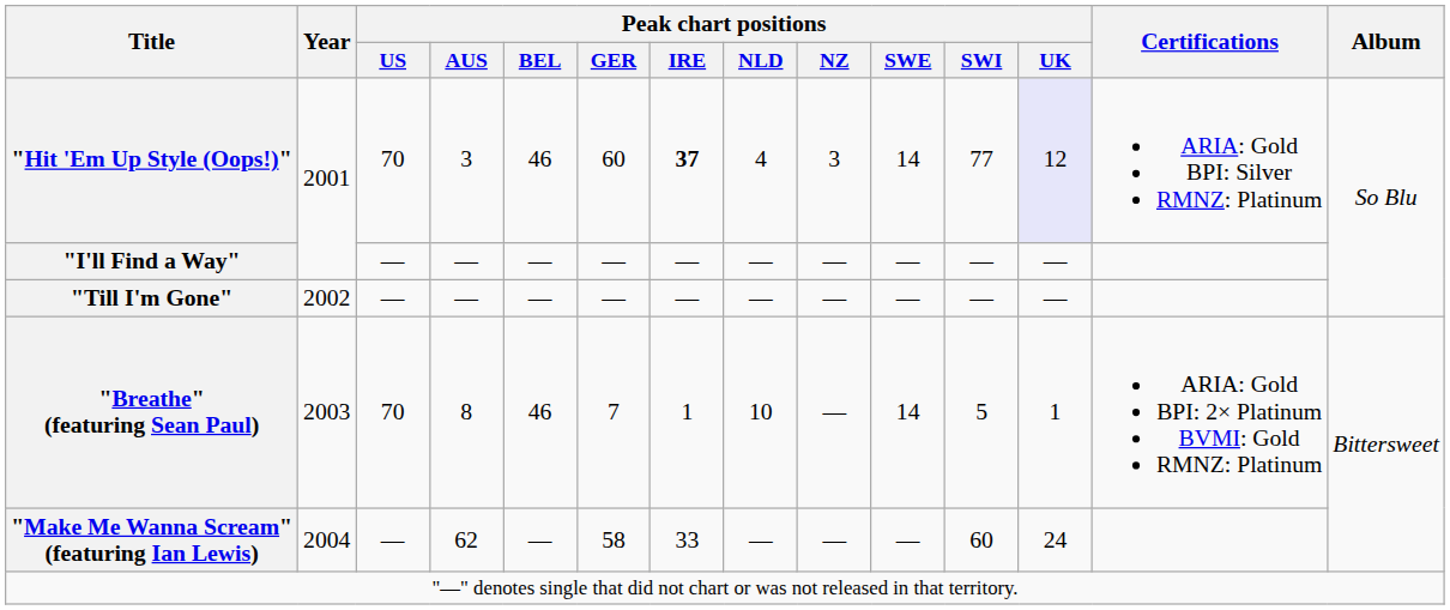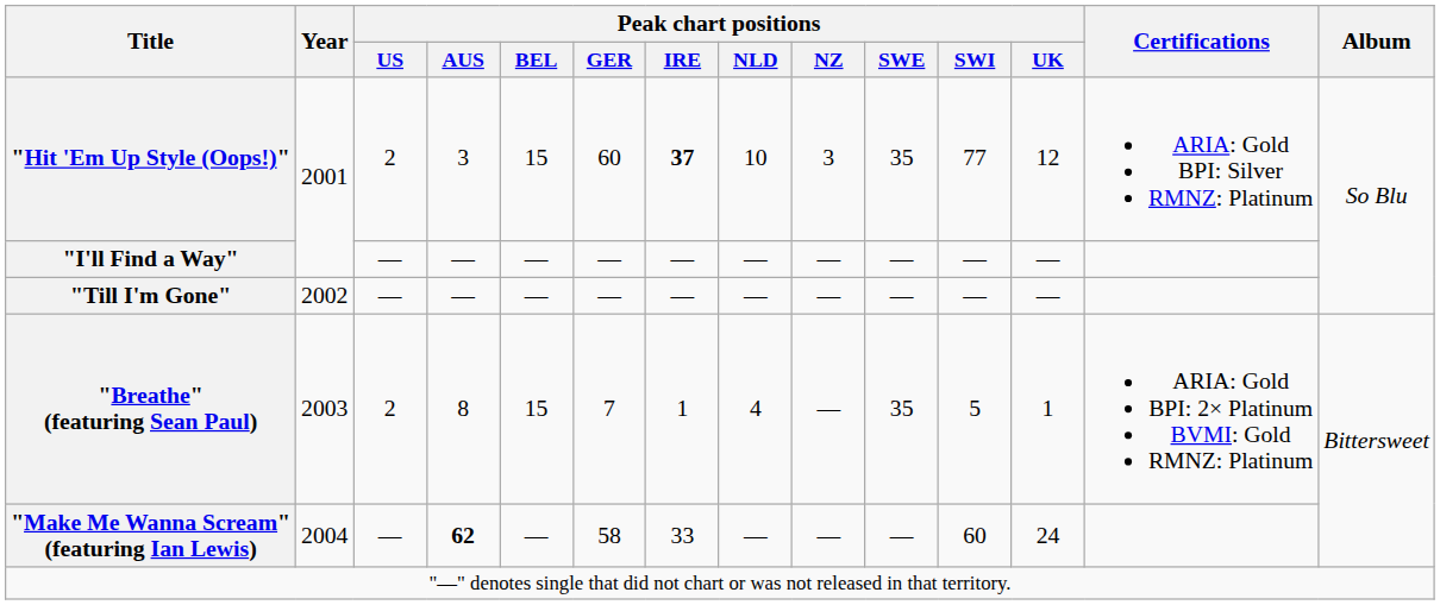 <table class="wikitable plainrowheaders" style="text-align:center;">
 <tr>
 <th scope="col" rowspan="2">Title</th>
 <th scope="col" rowspan="2">Year</th>
 <th scope="col" colspan="10">Peak chart positions</th>
 <th scope="col" rowspan="2"><a href='#'>Certifications</a></th>
 <th scope="col" rowspan="2">Album</th>
 </tr>
 <tr>
 <th scope="col" style="width:3em;font-size:90%;"><a href='#'>US</a><br></th>
 <th scope="col" style="width:3em;font-size:90%;"><a href='#'>AUS</a><br></th>
 <th scope="col" style="width:3em;font-size:90%;"><a href='#'>BEL</a><br></th>
 <th scope="col" style="width:3em;font-size:90%;"><a href='#'>GER</a><br></th>
 <th scope="col" style="width:3em;font-size:90%;"><a href='#'>IRE</a><br></th>
 <th scope="col" style="width:3em;font-size:90%;"><a href='#'>NLD</a><br></th>
 <th scope="col" style="width:3em;font-size:90%;"><a href='#'>NZ</a><br></th>
 <th scope="col" style="width:3em;font-size:90%;"><a href='#'>SWE</a><br></th>
 <th scope="col" style="width:3em;font-size:90%;"><a href='#'>SWI</a><br></th>
 <th scope="col" style="width:3em;font-size:90%;"><a href='#'>UK</a><br></th>
 </tr>
 <tr>
 <th scope="row">"<a href='#'>Hit 'Em Up Style (Oops!)</a>"</th>
 <td rowspan="2">2001</td>
-<td>70</td>
+<td>2</td>
 <td>3</td>
-<td>46</td>
+<td>15</td>
 <td>60</td>
 <td><strong>37</strong></td>
-<td>4</td>
+<td>10</td>
 <td>3</td>
-<td>14</td>
+<td>35</td>
 <td>77</td>
-<td style="background: lavender;">12</td>
+<td>12</td>
 <td><br><ul><li><a href='#'>ARIA</a>: Gold</li><li>BPI: Silver</li><li><a href='#'>RMNZ</a>: Platinum</li></ul></td>
 <td rowspan="3"><em>So Blu</em></td>
 </tr>
 <tr>
 <th scope="row">"I'll Find a Way"</th>
 <td>—</td>
 <td>—</td>
 <td>—</td>
 <td>—</td>
 <td>—</td>
 <td>—</td>
 <td>—</td>
 <td>—</td>
 <td>—</td>
 <td>—</td>
 <td></td>
 </tr>
 <tr>
 <th scope="row">"Till I'm Gone"</th>
 <td>2002</td>
 <td>—</td>
 <td>—</td>
 <td>—</td>
 <td>—</td>
 <td>—</td>
 <td>—</td>
 <td>—</td>
 <td>—</td>
 <td>—</td>
 <td>—</td>
 <td></td>
 </tr>
 <tr>
 <th scope="row">"<a href='#'>Breathe</a>"<br><span>(featuring <a href='#'>Sean Paul</a>)</span></th>
 <td>2003</td>
-<td>70</td>
+<td>2</td>
 <td>8</td>
-<td>46</td>
+<td>15</td>
 <td>7</td>
 <td>1</td>
-<td>10</td>
+<td>4</td>
 <td>—</td>
-<td>14</td>
+<td>35</td>
 <td>5</td>
 <td>1</td>
 <td><br><ul><li>ARIA: Gold</li><li>BPI: 2× Platinum</li><li><a href='#'>BVMI</a>: Gold</li><li>RMNZ: Platinum</li></ul></td>
 <td rowspan="2"><em>Bittersweet</em></td>
 </tr>
 <tr>
 <th scope="row">"<a href='#'>Make Me Wanna Scream</a>"<br><span>(featuring <a href='#'>Ian Lewis</a>)</span></th>
 <td>2004</td>
 <td>—</td>
-<td>62</td>
+<td><strong>62</strong></td>
 <td>—</td>
 <td>58</td>
 <td>33</td>
 <td>—</td>
 <td>—</td>
 <td>—</td>
 <td>60</td>
 <td>24</td>
 <td></td>
 </tr>
 <tr>
 <td colspan="18" style="font-size:85%">"—" denotes single that did not chart or was not released in that territory.</td>
 </tr>
 </table>
